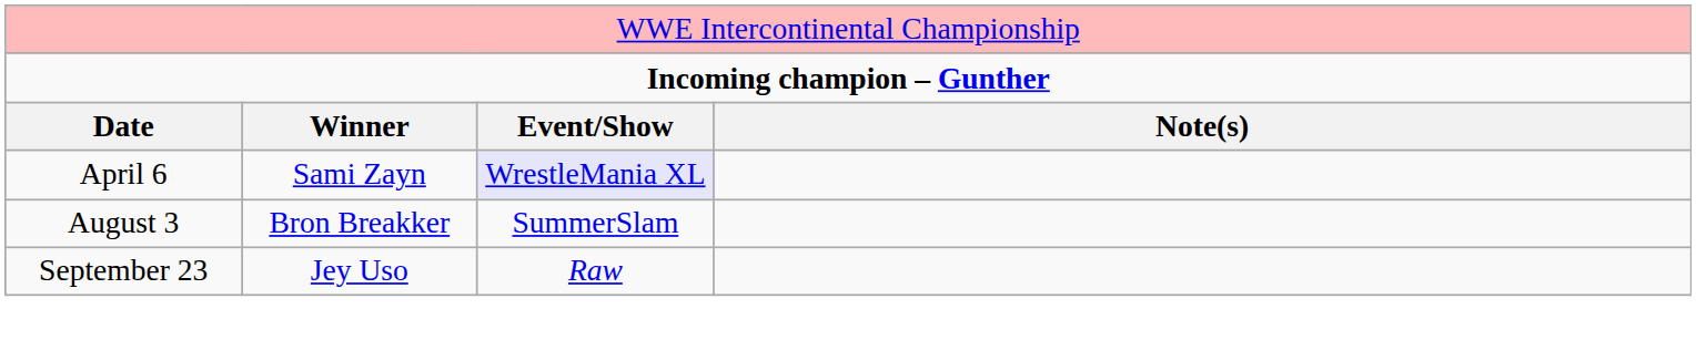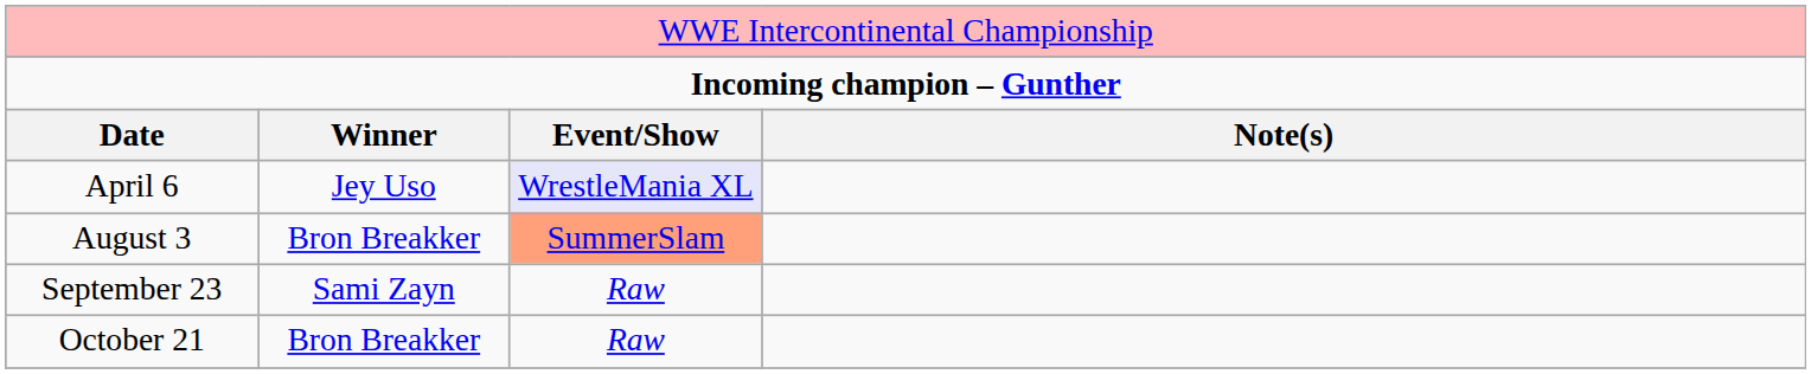 <table class="wikitable" style="text-align:center; width:100%;">
 <tr style="background:#FBB;">
 <td colspan="4" style="text-align: center;"><a href='#'>WWE Intercontinental Championship</a></td>
 </tr>
 <tr>
 <td colspan="4" style="text-align: center;"><strong>Incoming champion – <a href='#'>Gunther</a></strong></td>
 </tr>
 <tr>
 <th width=14%>Date</th>
 <th width=14%>Winner</th>
 <th width=14%>Event/Show</th>
 <th width=58%>Note(s)</th>
 </tr>
 <tr>
 <td>April 6</td>
-<td><a href='#'>Sami Zayn</a></td>
+<td><a href='#'>Jey Uso</a></td>
 <td style="background: lavender;"><a href='#'>WrestleMania XL</a><br></td>
 <td></td>
 </tr>
 <tr>
 <td>August 3</td>
 <td><a href='#'>Bron Breakker</a></td>
-<td><a href='#'>SummerSlam</a></td>
+<td style="background: lightsalmon;"><a href='#'>SummerSlam</a></td>
 <td></td>
 </tr>
 <tr>
 <td>September 23</td>
-<td><a href='#'>Jey Uso</a></td>
+<td><a href='#'>Sami Zayn</a></td>
+<td><em><a href='#'>Raw</a></em></td>
+<td></td>
+</tr>
+<tr>
+<td>October 21</td>
+<td><a href='#'>Bron Breakker</a></td>
 <td><em><a href='#'>Raw</a></em></td>
 <td></td>
 </tr>
 </table>
